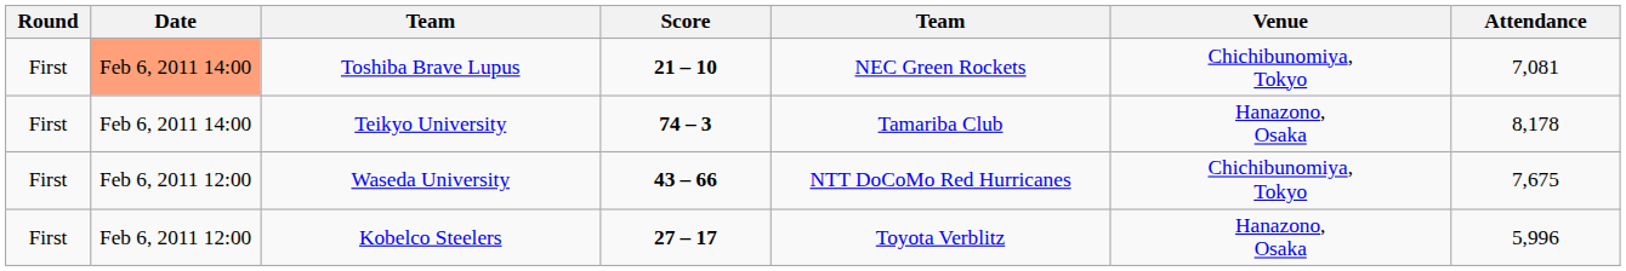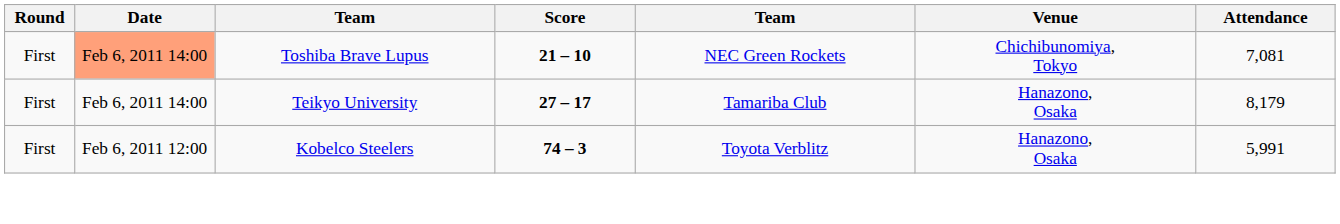 <table class="wikitable" style="text-align: center;">
 <tr>
 <th width=5%>Round</th>
 <th width=10%>Date</th>
 <th width=20%>Team</th>
 <th width=10%>Score</th>
 <th width=20%>Team</th>
 <th width=20%>Venue</th>
 <th width=10%>Attendance</th>
 </tr>
 <tr>
 <td>First</td>
 <td style="background: lightsalmon;">Feb 6, 2011 14:00<br></td>
 <td><a href='#'>Toshiba Brave Lupus</a></td>
 <td><strong>21 – 10</strong><br></td>
 <td><a href='#'>NEC Green Rockets</a></td>
 <td><a href='#'>Chichibunomiya</a>,<br><a href='#'>Tokyo</a></td>
 <td>7,081</td>
 </tr>
 <tr>
 <td>First</td>
 <td>Feb 6, 2011 14:00<br></td>
 <td><a href='#'>Teikyo University</a></td>
-<td><strong>74 – 3</strong><br></td>
+<td><strong>27 – 17</strong><br></td>
 <td><a href='#'>Tamariba Club</a></td>
 <td><a href='#'>Hanazono</a>,<br><a href='#'>Osaka</a></td>
-<td>8,178</td>
-</tr>
-<tr>
-<td>First</td>
-<td>Feb 6, 2011 12:00<br></td>
-<td><a href='#'>Waseda University</a></td>
-<td><strong>43 – 66</strong><br></td>
-<td><a href='#'>NTT DoCoMo Red Hurricanes</a></td>
-<td><a href='#'>Chichibunomiya</a>,<br><a href='#'>Tokyo</a></td>
-<td>7,675</td>
+<td>8,179</td>
 </tr>
 <tr>
 <td>First</td>
 <td>Feb 6, 2011 12:00<br></td>
 <td><a href='#'>Kobelco Steelers</a></td>
-<td><strong>27 – 17</strong><br></td>
+<td><strong>74 – 3</strong><br></td>
 <td><a href='#'>Toyota Verblitz</a></td>
 <td><a href='#'>Hanazono</a>,<br><a href='#'>Osaka</a></td>
-<td>5,996</td>
+<td>5,991</td>
 </tr>
 </table>
